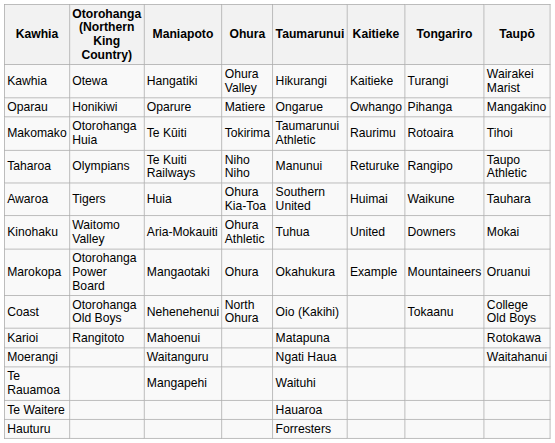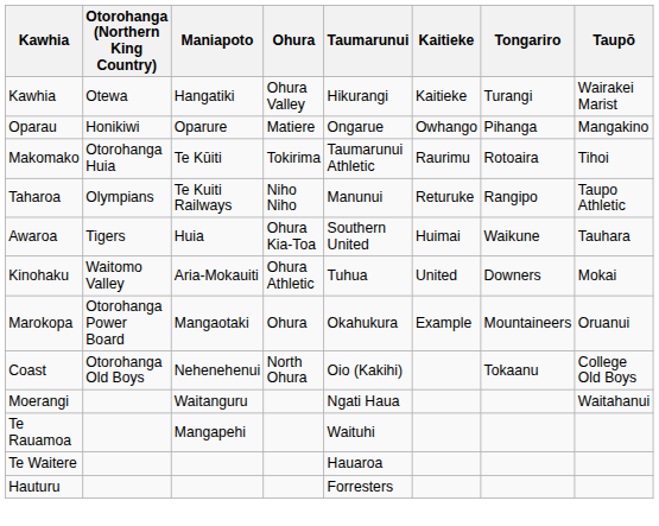 <table class="wikitable">
 <tr>
 <th>Kawhia</th>
 <th>Otorohanga (Northern King Country)</th>
 <th>Maniapoto</th>
 <th>Ohura</th>
 <th>Taumarunui</th>
 <th>Kaitieke</th>
 <th>Tongariro</th>
 <th>Taupō</th>
 </tr>
 <tr>
 <td>Kawhia</td>
 <td>Otewa</td>
 <td>Hangatiki</td>
 <td>Ohura Valley</td>
 <td>Hikurangi</td>
 <td>Kaitieke</td>
 <td>Turangi</td>
 <td>Wairakei Marist</td>
 </tr>
 <tr>
 <td>Oparau</td>
 <td>Honikiwi</td>
 <td>Oparure</td>
 <td>Matiere</td>
 <td>Ongarue</td>
 <td>Owhango</td>
 <td>Pihanga</td>
 <td>Mangakino</td>
 </tr>
 <tr>
 <td>Makomako</td>
 <td>Otorohanga Huia</td>
 <td>Te Kūiti</td>
 <td>Tokirima</td>
 <td>Taumarunui Athletic</td>
 <td>Raurimu</td>
 <td>Rotoaira</td>
 <td>Tihoi</td>
 </tr>
 <tr>
 <td>Taharoa</td>
 <td>Olympians</td>
 <td>Te Kuiti Railways</td>
 <td>Niho Niho</td>
 <td>Manunui</td>
 <td>Returuke</td>
 <td>Rangipo</td>
 <td>Taupo Athletic</td>
 </tr>
 <tr>
 <td>Awaroa</td>
 <td>Tigers</td>
 <td>Huia</td>
 <td>Ohura Kia-Toa</td>
 <td>Southern United</td>
 <td>Huimai</td>
 <td>Waikune</td>
 <td>Tauhara</td>
 </tr>
 <tr>
 <td>Kinohaku</td>
 <td>Waitomo Valley</td>
 <td>Aria-Mokauiti</td>
 <td>Ohura Athletic</td>
 <td>Tuhua</td>
 <td>United</td>
 <td>Downers</td>
 <td>Mokai</td>
 </tr>
 <tr>
 <td>Marokopa</td>
 <td>Otorohanga Power Board</td>
 <td>Mangaotaki</td>
 <td>Ohura</td>
 <td>Okahukura</td>
 <td>Example</td>
 <td>Mountaineers</td>
 <td>Oruanui</td>
 </tr>
 <tr>
 <td>Coast</td>
 <td>Otorohanga Old Boys</td>
 <td>Nehenehenui</td>
 <td>North Ohura</td>
 <td>Oio (Kakihi)</td>
 <td></td>
 <td>Tokaanu</td>
 <td>College Old Boys</td>
 </tr>
 <tr>
-<td>Karioi</td>
-<td>Rangitoto</td>
-<td>Mahoenui</td>
-<td></td>
-<td>Matapuna</td>
-<td></td>
-<td></td>
-<td>Rotokawa</td>
-</tr>
-<tr>
 <td>Moerangi</td>
 <td></td>
 <td>Waitanguru</td>
 <td></td>
 <td>Ngati Haua</td>
 <td></td>
 <td></td>
 <td>Waitahanui</td>
 </tr>
 <tr>
 <td>Te Rauamoa</td>
 <td></td>
 <td>Mangapehi</td>
 <td></td>
 <td>Waituhi</td>
 <td></td>
 <td></td>
 <td></td>
 </tr>
 <tr>
 <td>Te Waitere</td>
 <td></td>
 <td></td>
 <td></td>
 <td>Hauaroa</td>
 <td></td>
 <td></td>
 <td></td>
 </tr>
 <tr>
 <td>Hauturu</td>
 <td></td>
 <td></td>
 <td></td>
 <td>Forresters</td>
 <td></td>
 <td></td>
 <td></td>
 </tr>
 </table>
